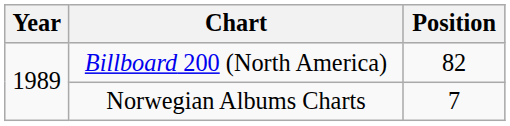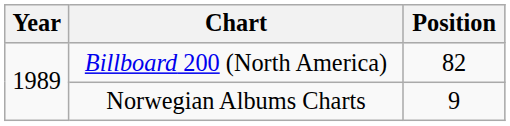 <table class="wikitable" width="330px">
 <tr>
 <th align="center">Year</th>
 <th align="center">Chart</th>
 <th align="center">Position</th>
 </tr>
 <tr>
 <td align="center"; rowspan="2">1989</td>
 <td align="center"><a href='#'><em>Billboard</em> 200</a> (North America)</td>
 <td align="center">82</td>
 </tr>
 <tr>
 <td align="center">Norwegian Albums Charts</td>
-<td align="center">7</td>
+<td align="center">9</td>
 </tr>
 </table>
